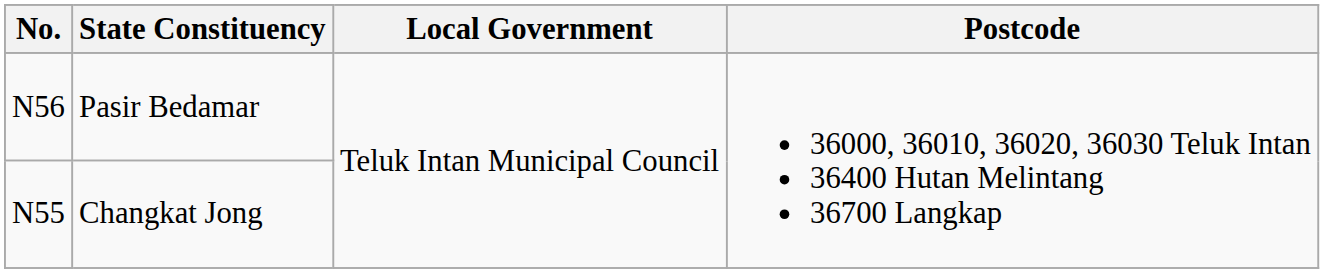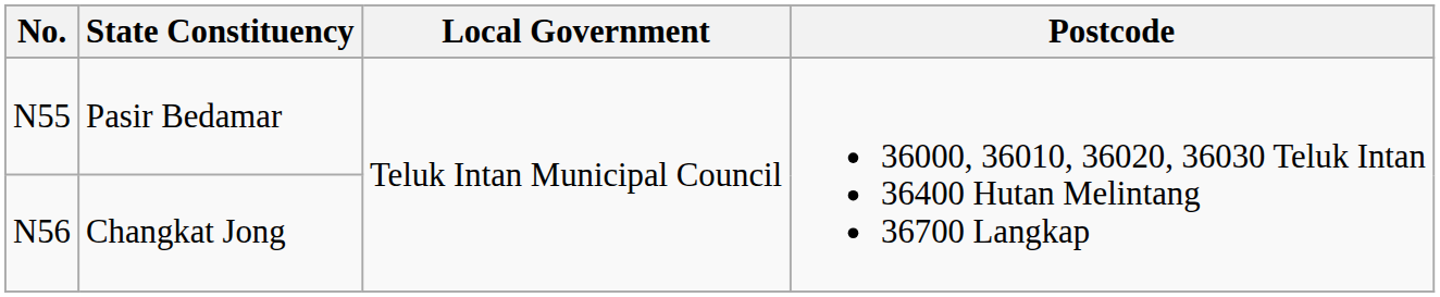 <table class="wikitable">
 <tr>
 <th>No.</th>
 <th>State Constituency</th>
 <th>Local Government</th>
 <th>Postcode</th>
 </tr>
 <tr>
-<td>N56</td>
+<td>N55</td>
 <td>Pasir Bedamar</td>
 <td rowspan="2">Teluk Intan Municipal Council</td>
 <td rowspan="2"><br><ul><li>36000, 36010, 36020, 36030 Teluk Intan</li><li>36400 Hutan Melintang</li><li>36700 Langkap</li></ul></td>
 </tr>
 <tr>
-<td>N55</td>
+<td>N56</td>
 <td>Changkat Jong</td>
 </tr>
 </table>
